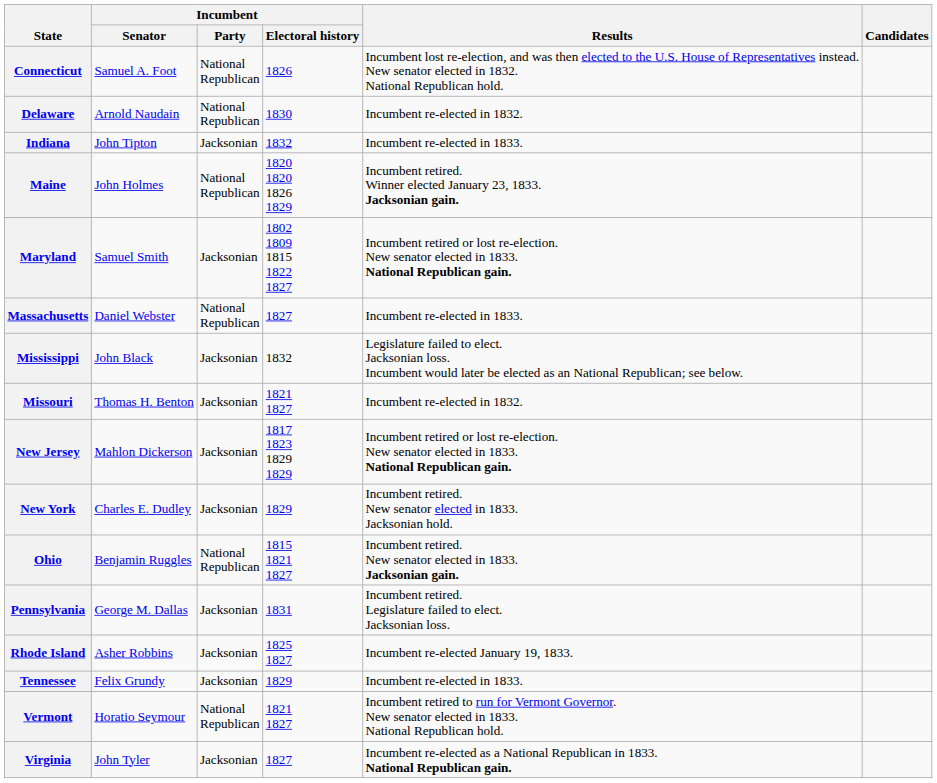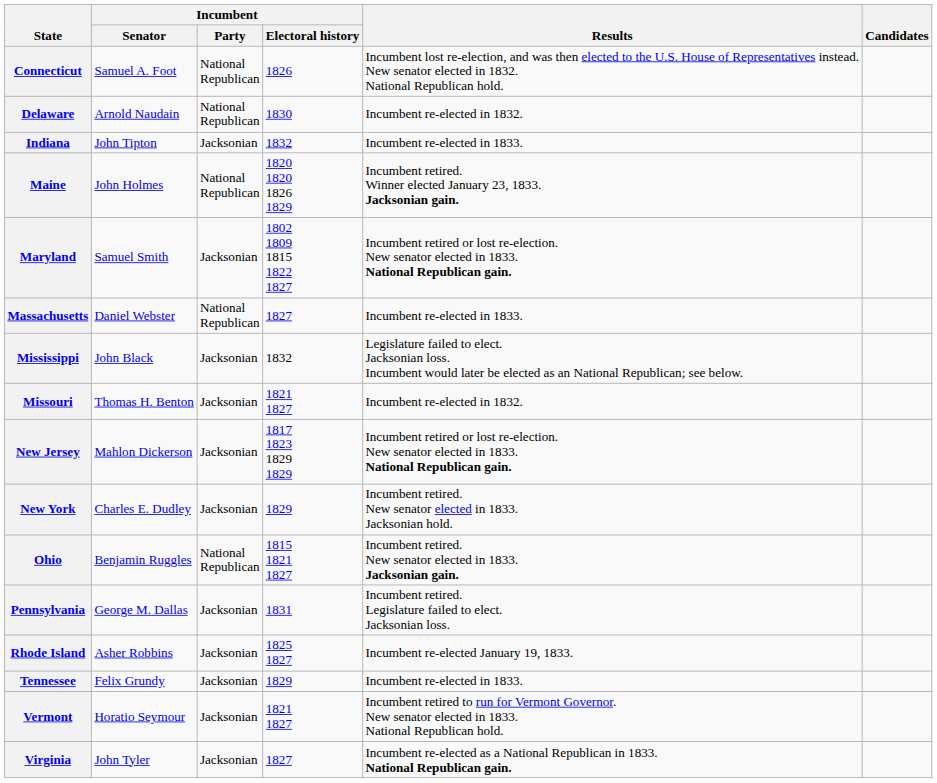 <table class="wikitable">
 <tr valign=bottom>
 <th rowspan=2>State</th>
 <th colspan=3>Incumbent</th>
 <th rowspan=2>Results</th>
 <th rowspan=2>Candidates</th>
 </tr>
 <tr>
 <th>Senator</th>
 <th>Party</th>
 <th>Electoral history</th>
 </tr>
 <tr>
 <th><a href='#'>Connecticut</a></th>
 <td><a href='#'>Samuel A. Foot</a></td>
 <td>National<br>Republican</td>
 <td><a href='#'>1826</a></td>
 <td>Incumbent lost re-election, and was then <a href='#'>elected to the U.S. House of Representatives</a> instead.<br>New senator elected in 1832.<br>National Republican hold.</td>
 <td nowrap></td>
 </tr>
 <tr>
 <th><a href='#'>Delaware</a></th>
 <td><a href='#'>Arnold Naudain</a></td>
 <td>National<br>Republican</td>
 <td><a href='#'>1830 </a></td>
 <td>Incumbent re-elected in 1832.</td>
 <td nowrap></td>
 </tr>
 <tr>
 <th><a href='#'>Indiana</a></th>
 <td><a href='#'>John Tipton</a></td>
 <td>Jacksonian</td>
 <td><a href='#'>1832 </a></td>
 <td>Incumbent re-elected in 1833.</td>
 <td nowrap></td>
 </tr>
 <tr>
 <th><a href='#'>Maine</a></th>
 <td><a href='#'>John Holmes</a></td>
 <td>National<br>Republican</td>
 <td><a href='#'>1820 </a><br><a href='#'>1820</a><br>1826 <br><a href='#'>1829 </a></td>
 <td>Incumbent retired.<br>Winner elected January 23, 1833.<br><strong>Jacksonian gain.</strong></td>
 <td nowrap></td>
 </tr>
 <tr>
 <th><a href='#'>Maryland</a></th>
 <td><a href='#'>Samuel Smith</a></td>
 <td>Jacksonian</td>
 <td><a href='#'>1802</a><br><a href='#'>1809</a><br>1815 <br><a href='#'>1822 </a><br><a href='#'>1827</a></td>
 <td>Incumbent retired or lost re-election.<br>New senator elected in 1833.<br><strong>National Republican gain.</strong></td>
 <td nowrap></td>
 </tr>
 <tr>
 <th><a href='#'>Massachusetts</a></th>
 <td><a href='#'>Daniel Webster</a></td>
 <td>National<br>Republican</td>
 <td><a href='#'>1827 </a></td>
 <td>Incumbent re-elected in 1833.</td>
 <td nowrap></td>
 </tr>
 <tr>
 <th><a href='#'>Mississippi</a></th>
 <td><a href='#'>John Black</a></td>
 <td>Jacksonian</td>
 <td>1832 </td>
 <td>Legislature failed to elect.<br>Jacksonian loss.<br>Incumbent would later be elected as an National Republican; see below.</td>
 <td></td>
 </tr>
 <tr>
 <th><a href='#'>Missouri</a></th>
 <td><a href='#'>Thomas H. Benton</a></td>
 <td>Jacksonian</td>
 <td><a href='#'>1821</a><br><a href='#'>1827</a></td>
 <td>Incumbent re-elected in 1832.</td>
 <td nowrap></td>
 </tr>
 <tr>
 <th><a href='#'>New Jersey</a></th>
 <td><a href='#'>Mahlon Dickerson</a></td>
 <td>Jacksonian</td>
 <td><a href='#'>1817</a><br><a href='#'>1823</a><br>1829 <br><a href='#'>1829 </a></td>
 <td>Incumbent retired or lost re-election.<br>New senator elected in 1833.<br><strong>National Republican gain.</strong></td>
 <td nowrap></td>
 </tr>
 <tr>
 <th><a href='#'>New York</a></th>
 <td><a href='#'>Charles E. Dudley</a></td>
 <td>Jacksonian</td>
 <td><a href='#'>1829 </a></td>
 <td>Incumbent retired.<br>New senator <a href='#'>elected</a> in 1833.<br>Jacksonian hold.</td>
 <td nowrap></td>
 </tr>
 <tr>
 <th><a href='#'>Ohio</a></th>
 <td><a href='#'>Benjamin Ruggles</a></td>
 <td>National<br>Republican</td>
 <td><a href='#'>1815</a><br><a href='#'>1821</a><br><a href='#'>1827</a></td>
 <td>Incumbent retired.<br>New senator elected in 1833.<br><strong>Jacksonian gain.</strong></td>
 <td nowrap></td>
 </tr>
 <tr>
 <th><a href='#'>Pennsylvania</a></th>
 <td><a href='#'>George M. Dallas</a></td>
 <td>Jacksonian</td>
 <td><a href='#'>1831 </a></td>
 <td>Incumbent retired.<br>Legislature failed to elect.<br>Jacksonian loss.</td>
 <td nowrap></td>
 </tr>
 <tr>
 <th><a href='#'>Rhode Island</a></th>
 <td><a href='#'>Asher Robbins</a></td>
 <td>Jacksonian</td>
 <td><a href='#'>1825 </a><br><a href='#'>1827</a></td>
 <td>Incumbent re-elected January 19, 1833.</td>
 <td nowrap></td>
 </tr>
 <tr>
 <th><a href='#'>Tennessee</a></th>
 <td><a href='#'>Felix Grundy</a></td>
 <td>Jacksonian</td>
 <td><a href='#'>1829 </a></td>
 <td>Incumbent re-elected in 1833.</td>
 <td nowrap></td>
 </tr>
 <tr>
 <th><a href='#'>Vermont</a></th>
 <td><a href='#'>Horatio Seymour</a></td>
-<td>National<br>Republican</td>
+<td>Jacksonian</td>
 <td><a href='#'>1821</a><br><a href='#'>1827</a></td>
 <td>Incumbent retired to <a href='#'>run for Vermont Governor</a>.<br>New senator elected in 1833.<br>National Republican hold.</td>
 <td nowrap></td>
 </tr>
 <tr>
 <th><a href='#'>Virginia</a></th>
 <td><a href='#'>John Tyler</a></td>
 <td>Jacksonian</td>
 <td><a href='#'>1827</a></td>
 <td>Incumbent re-elected as a National Republican in 1833.<br><strong>National Republican gain.</strong></td>
 <td nowrap></td>
 </tr>
 </table>
